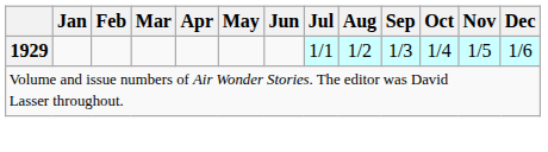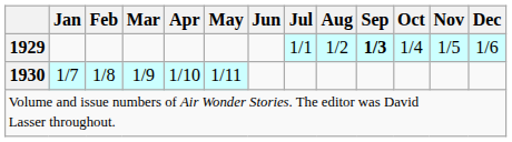 <table class="wikitable" style="font-size: 10pt; line-height: 11pt; margin-right: 2em; text-align: center; float: left">
 <tr>
 <th></th>
 <th>Jan</th>
 <th>Feb</th>
 <th>Mar</th>
 <th>Apr</th>
 <th>May</th>
 <th>Jun</th>
 <th>Jul</th>
 <th>Aug</th>
 <th>Sep</th>
 <th>Oct</th>
 <th>Nov</th>
 <th>Dec</th>
 </tr>
 <tr>
 <th>1929</th>
 <td></td>
 <td></td>
 <td></td>
 <td></td>
 <td></td>
 <td></td>
 <td bgcolor=#ccffff>1/1</td>
 <td bgcolor=#ccffff>1/2</td>
-<td bgcolor=#ccffff>1/3</td>
+<td bgcolor=#ccffff><strong>1/3</strong></td>
 <td bgcolor=#ccffff>1/4</td>
 <td bgcolor=#ccffff>1/5</td>
 <td bgcolor=#ccffff>1/6</td>
 </tr>
 <tr>
+<th>1930</th>
+<td bgcolor=#ccffff>1/7</td>
+<td bgcolor=#ccffff>1/8</td>
+<td bgcolor=#ccffff>1/9</td>
+<td bgcolor=#ccffff>1/10</td>
+<td bgcolor=#ccffff>1/11</td>
+<td></td>
+<td></td>
+<td></td>
+<td></td>
+<td></td>
+<td></td>
+<td></td>
+</tr>
+<tr>
 <td colspan="13" style="font-size: 8pt; line-height: 11pt; text-align: left">Volume and issue numbers of <em>Air Wonder Stories</em>.  The editor was David<br>Lasser throughout.</td>
 </tr>
 </table>
